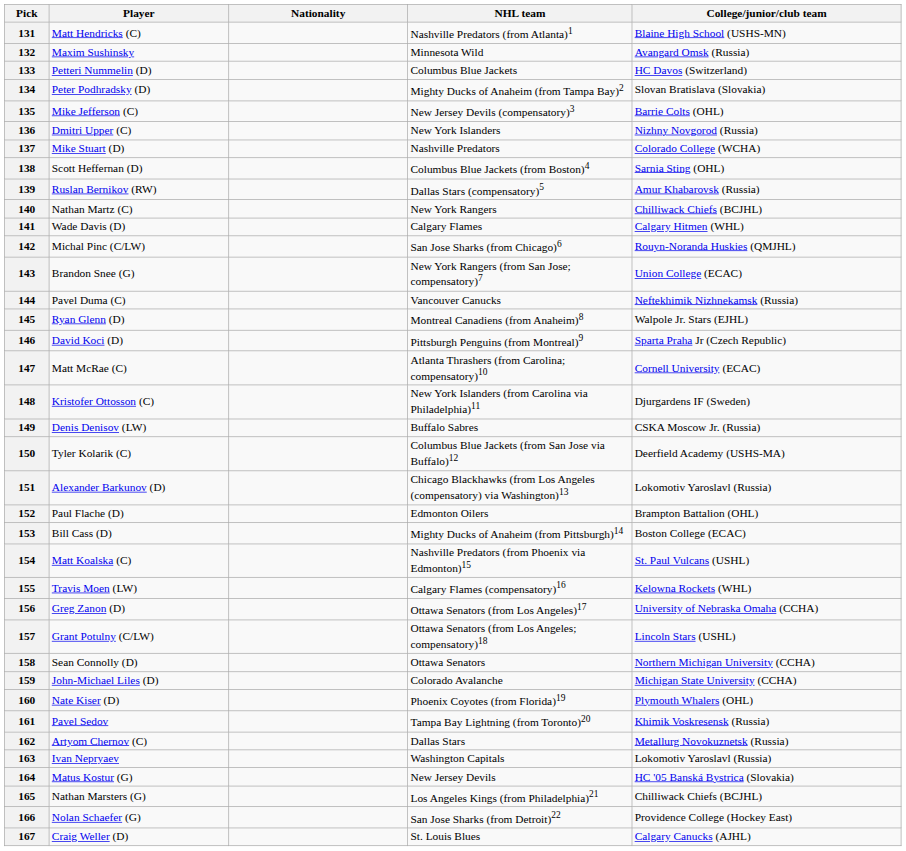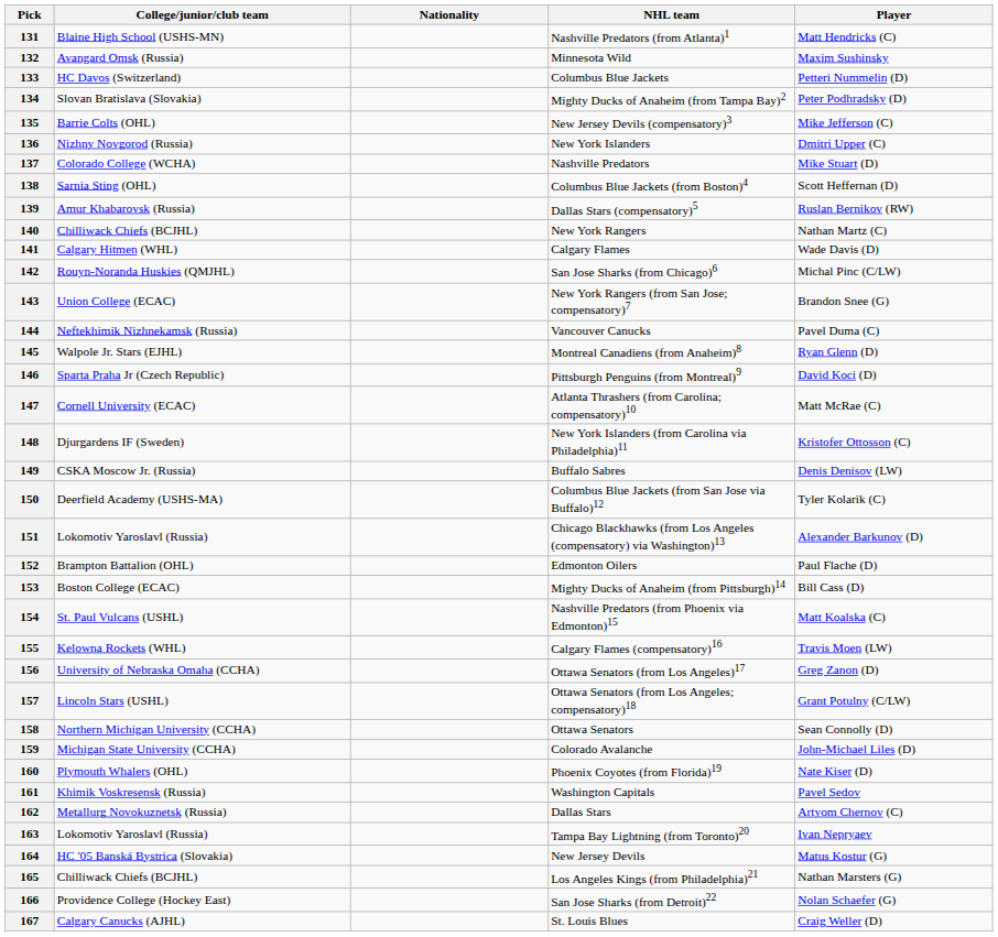 <table class="wikitable" style="width: 100%">
 <tr>
 <th bgcolor="#DDDDFF" width="5%">Pick</th>
-<th bgcolor="#DDDDFF" width="20%">Player</th>
+<th bgcolor="#DDDDFF" width="30%">College/junior/club team</th>
 <th bgcolor="#DDDDFF" width="20%">Nationality</th>
 <th bgcolor="#DDDDFF" width="25%">NHL team</th>
-<th bgcolor="#DDDDFF" width="30%">College/junior/club team</th>
+<th bgcolor="#DDDDFF" width="20%">Player</th>
 </tr>
 <tr>
 <th>131</th>
-<td><a href='#'>Matt Hendricks</a> (C)</td>
+<td><a href='#'>Blaine High School</a> (USHS-MN)</td>
 <td></td>
 <td>Nashville Predators (from Atlanta)<sup>1</sup></td>
-<td><a href='#'>Blaine High School</a> (USHS-MN)</td>
+<td><a href='#'>Matt Hendricks</a> (C)</td>
 </tr>
 <tr>
 <th>132</th>
-<td><a href='#'>Maxim Sushinsky</a></td>
+<td><a href='#'>Avangard Omsk</a> (Russia)</td>
 <td></td>
 <td>Minnesota Wild</td>
-<td><a href='#'>Avangard Omsk</a> (Russia)</td>
+<td><a href='#'>Maxim Sushinsky</a></td>
 </tr>
 <tr>
 <th>133</th>
-<td><a href='#'>Petteri Nummelin</a> (D)</td>
+<td><a href='#'>HC Davos</a> (Switzerland)</td>
 <td></td>
 <td>Columbus Blue Jackets</td>
-<td><a href='#'>HC Davos</a> (Switzerland)</td>
+<td><a href='#'>Petteri Nummelin</a> (D)</td>
 </tr>
 <tr>
 <th>134</th>
-<td><a href='#'>Peter Podhradsky</a> (D)</td>
+<td>Slovan Bratislava (Slovakia)</td>
 <td></td>
 <td>Mighty Ducks of Anaheim (from Tampa Bay)<sup>2</sup></td>
-<td>Slovan Bratislava (Slovakia)</td>
+<td><a href='#'>Peter Podhradsky</a> (D)</td>
 </tr>
 <tr>
 <th>135</th>
-<td><a href='#'>Mike Jefferson</a> (C)</td>
+<td><a href='#'>Barrie Colts</a> (OHL)</td>
 <td></td>
 <td>New Jersey Devils (compensatory)<sup>3</sup></td>
-<td><a href='#'>Barrie Colts</a> (OHL)</td>
+<td><a href='#'>Mike Jefferson</a> (C)</td>
 </tr>
 <tr>
 <th>136</th>
-<td><a href='#'>Dmitri Upper</a> (C)</td>
+<td><a href='#'>Nizhny Novgorod</a> (Russia)</td>
 <td></td>
 <td>New York Islanders</td>
-<td><a href='#'>Nizhny Novgorod</a> (Russia)</td>
+<td><a href='#'>Dmitri Upper</a> (C)</td>
 </tr>
 <tr>
 <th>137</th>
-<td><a href='#'>Mike Stuart</a> (D)</td>
+<td><a href='#'>Colorado College</a> (WCHA)</td>
 <td></td>
 <td>Nashville Predators</td>
-<td><a href='#'>Colorado College</a> (WCHA)</td>
+<td><a href='#'>Mike Stuart</a> (D)</td>
 </tr>
 <tr>
 <th>138</th>
-<td>Scott Heffernan (D)</td>
+<td><a href='#'>Sarnia Sting</a> (OHL)</td>
 <td></td>
 <td>Columbus Blue Jackets (from Boston)<sup>4</sup></td>
-<td><a href='#'>Sarnia Sting</a> (OHL)</td>
+<td>Scott Heffernan (D)</td>
 </tr>
 <tr>
 <th>139</th>
-<td><a href='#'>Ruslan Bernikov</a> (RW)</td>
+<td><a href='#'>Amur Khabarovsk</a> (Russia)</td>
 <td></td>
 <td>Dallas Stars (compensatory)<sup>5</sup></td>
-<td><a href='#'>Amur Khabarovsk</a> (Russia)</td>
+<td><a href='#'>Ruslan Bernikov</a> (RW)</td>
 </tr>
 <tr>
 <th>140</th>
-<td>Nathan Martz (C)</td>
+<td><a href='#'>Chilliwack Chiefs</a> (BCJHL)</td>
 <td></td>
 <td>New York Rangers</td>
-<td><a href='#'>Chilliwack Chiefs</a> (BCJHL)</td>
+<td>Nathan Martz (C)</td>
 </tr>
 <tr>
 <th>141</th>
-<td>Wade Davis (D)</td>
+<td><a href='#'>Calgary Hitmen</a> (WHL)</td>
 <td></td>
 <td>Calgary Flames</td>
-<td><a href='#'>Calgary Hitmen</a> (WHL)</td>
+<td>Wade Davis (D)</td>
 </tr>
 <tr>
 <th>142</th>
-<td>Michal Pinc (C/LW)</td>
+<td><a href='#'>Rouyn-Noranda Huskies</a> (QMJHL)</td>
 <td></td>
 <td>San Jose Sharks (from Chicago)<sup>6</sup></td>
-<td><a href='#'>Rouyn-Noranda Huskies</a> (QMJHL)</td>
+<td>Michal Pinc (C/LW)</td>
 </tr>
 <tr>
 <th>143</th>
-<td>Brandon Snee (G)</td>
+<td><a href='#'>Union College</a> (ECAC)</td>
 <td></td>
 <td>New York Rangers (from San Jose; compensatory)<sup>7</sup></td>
-<td><a href='#'>Union College</a> (ECAC)</td>
+<td>Brandon Snee (G)</td>
 </tr>
 <tr>
 <th>144</th>
-<td>Pavel Duma (C)</td>
+<td><a href='#'>Neftekhimik Nizhnekamsk</a> (Russia)</td>
 <td></td>
 <td>Vancouver Canucks</td>
-<td><a href='#'>Neftekhimik Nizhnekamsk</a> (Russia)</td>
+<td>Pavel Duma (C)</td>
 </tr>
 <tr>
 <th>145</th>
-<td><a href='#'>Ryan Glenn</a> (D)</td>
+<td>Walpole Jr. Stars (EJHL)</td>
 <td></td>
 <td>Montreal Canadiens (from Anaheim)<sup>8</sup></td>
-<td>Walpole Jr. Stars (EJHL)</td>
+<td><a href='#'>Ryan Glenn</a> (D)</td>
 </tr>
 <tr>
 <th>146</th>
-<td><a href='#'>David Koci</a> (D)</td>
+<td><a href='#'>Sparta Praha</a> Jr (Czech Republic)</td>
 <td></td>
 <td>Pittsburgh Penguins (from Montreal)<sup>9</sup></td>
-<td><a href='#'>Sparta Praha</a> Jr (Czech Republic)</td>
+<td><a href='#'>David Koci</a> (D)</td>
 </tr>
 <tr>
 <th>147</th>
-<td>Matt McRae (C)</td>
+<td><a href='#'>Cornell University</a> (ECAC)</td>
 <td></td>
 <td>Atlanta Thrashers (from Carolina; compensatory)<sup>10</sup></td>
-<td><a href='#'>Cornell University</a> (ECAC)</td>
+<td>Matt McRae (C)</td>
 </tr>
 <tr>
 <th>148</th>
-<td><a href='#'>Kristofer Ottosson</a> (C)</td>
+<td>Djurgardens IF (Sweden)</td>
 <td></td>
 <td>New York Islanders (from Carolina via Philadelphia)<sup>11</sup></td>
-<td>Djurgardens IF (Sweden)</td>
+<td><a href='#'>Kristofer Ottosson</a> (C)</td>
 </tr>
 <tr>
 <th>149</th>
-<td><a href='#'>Denis Denisov</a> (LW)</td>
+<td>CSKA Moscow Jr. (Russia)</td>
 <td></td>
 <td>Buffalo Sabres</td>
-<td>CSKA Moscow Jr. (Russia)</td>
+<td><a href='#'>Denis Denisov</a> (LW)</td>
 </tr>
 <tr>
 <th>150</th>
-<td>Tyler Kolarik (C)</td>
+<td>Deerfield Academy (USHS-MA)</td>
 <td></td>
 <td>Columbus Blue Jackets (from San Jose via Buffalo)<sup>12</sup></td>
-<td>Deerfield Academy (USHS-MA)</td>
+<td>Tyler Kolarik (C)</td>
 </tr>
 <tr>
 <th>151</th>
-<td><a href='#'>Alexander Barkunov</a> (D)</td>
+<td>Lokomotiv Yaroslavl (Russia)</td>
 <td></td>
 <td>Chicago Blackhawks (from Los Angeles (compensatory) via Washington)<sup>13</sup></td>
-<td>Lokomotiv Yaroslavl (Russia)</td>
+<td><a href='#'>Alexander Barkunov</a> (D)</td>
 </tr>
 <tr>
 <th>152</th>
-<td>Paul Flache (D)</td>
+<td>Brampton Battalion (OHL)</td>
 <td></td>
 <td>Edmonton Oilers</td>
-<td>Brampton Battalion (OHL)</td>
+<td>Paul Flache (D)</td>
 </tr>
 <tr>
 <th>153</th>
-<td>Bill Cass (D)</td>
+<td>Boston College (ECAC)</td>
 <td></td>
 <td>Mighty Ducks of Anaheim (from Pittsburgh)<sup>14</sup></td>
-<td>Boston College (ECAC)</td>
+<td>Bill Cass (D)</td>
 </tr>
 <tr>
 <th>154</th>
-<td><a href='#'>Matt Koalska</a> (C)</td>
+<td><a href='#'>St. Paul Vulcans</a> (USHL)</td>
 <td></td>
 <td>Nashville Predators (from Phoenix via Edmonton)<sup>15</sup></td>
-<td><a href='#'>St. Paul Vulcans</a> (USHL)</td>
+<td><a href='#'>Matt Koalska</a> (C)</td>
 </tr>
 <tr>
 <th>155</th>
-<td><a href='#'>Travis Moen</a> (LW)</td>
+<td><a href='#'>Kelowna Rockets</a> (WHL)</td>
 <td></td>
 <td>Calgary Flames (compensatory)<sup>16</sup></td>
-<td><a href='#'>Kelowna Rockets</a> (WHL)</td>
+<td><a href='#'>Travis Moen</a> (LW)</td>
 </tr>
 <tr>
 <th>156</th>
-<td><a href='#'>Greg Zanon</a> (D)</td>
+<td><a href='#'>University of Nebraska Omaha</a> (CCHA)</td>
 <td></td>
 <td>Ottawa Senators (from Los Angeles)<sup>17</sup></td>
-<td><a href='#'>University of Nebraska Omaha</a> (CCHA)</td>
+<td><a href='#'>Greg Zanon</a> (D)</td>
 </tr>
 <tr>
 <th>157</th>
-<td><a href='#'>Grant Potulny</a> (C/LW)</td>
+<td><a href='#'>Lincoln Stars</a> (USHL)</td>
 <td></td>
 <td>Ottawa Senators (from Los Angeles; compensatory)<sup>18</sup></td>
-<td><a href='#'>Lincoln Stars</a> (USHL)</td>
+<td><a href='#'>Grant Potulny</a> (C/LW)</td>
 </tr>
 <tr>
 <th>158</th>
-<td>Sean Connolly (D)</td>
+<td><a href='#'>Northern Michigan University</a> (CCHA)</td>
 <td></td>
 <td>Ottawa Senators</td>
-<td><a href='#'>Northern Michigan University</a> (CCHA)</td>
+<td>Sean Connolly (D)</td>
 </tr>
 <tr>
 <th>159</th>
-<td><a href='#'>John-Michael Liles</a> (D)</td>
+<td><a href='#'>Michigan State University</a> (CCHA)</td>
 <td></td>
 <td>Colorado Avalanche</td>
-<td><a href='#'>Michigan State University</a> (CCHA)</td>
+<td><a href='#'>John-Michael Liles</a> (D)</td>
 </tr>
 <tr>
 <th>160</th>
-<td><a href='#'>Nate Kiser</a> (D)</td>
+<td><a href='#'>Plymouth Whalers</a> (OHL)</td>
 <td></td>
 <td>Phoenix Coyotes (from Florida)<sup>19</sup></td>
-<td><a href='#'>Plymouth Whalers</a> (OHL)</td>
+<td><a href='#'>Nate Kiser</a> (D)</td>
 </tr>
 <tr>
 <th>161</th>
+<td><a href='#'>Khimik Voskresensk</a> (Russia)</td>
+<td></td>
+<td>Washington Capitals</td>
 <td><a href='#'>Pavel Sedov</a></td>
-<td></td>
-<td>Tampa Bay Lightning (from Toronto)<sup>20</sup></td>
-<td><a href='#'>Khimik Voskresensk</a> (Russia)</td>
 </tr>
 <tr>
 <th>162</th>
-<td><a href='#'>Artyom Chernov</a> (C)</td>
+<td><a href='#'>Metallurg Novokuznetsk</a> (Russia)</td>
 <td></td>
 <td>Dallas Stars</td>
-<td><a href='#'>Metallurg Novokuznetsk</a> (Russia)</td>
+<td><a href='#'>Artyom Chernov</a> (C)</td>
 </tr>
 <tr>
 <th>163</th>
+<td>Lokomotiv Yaroslavl (Russia)</td>
+<td></td>
+<td>Tampa Bay Lightning (from Toronto)<sup>20</sup></td>
 <td><a href='#'>Ivan Nepryaev</a></td>
-<td></td>
-<td>Washington Capitals</td>
-<td>Lokomotiv Yaroslavl (Russia)</td>
 </tr>
 <tr>
 <th>164</th>
-<td><a href='#'>Matus Kostur</a> (G)</td>
+<td><a href='#'>HC '05 Banská Bystrica</a> (Slovakia)</td>
 <td></td>
 <td>New Jersey Devils</td>
-<td><a href='#'>HC '05 Banská Bystrica</a> (Slovakia)</td>
+<td><a href='#'>Matus Kostur</a> (G)</td>
 </tr>
 <tr>
 <th>165</th>
-<td>Nathan Marsters (G)</td>
+<td>Chilliwack Chiefs (BCJHL)</td>
 <td></td>
 <td>Los Angeles Kings (from Philadelphia)<sup>21</sup></td>
-<td>Chilliwack Chiefs (BCJHL)</td>
+<td>Nathan Marsters (G)</td>
 </tr>
 <tr>
 <th>166</th>
-<td><a href='#'>Nolan Schaefer</a> (G)</td>
+<td>Providence College (Hockey East)</td>
 <td></td>
 <td>San Jose Sharks (from Detroit)<sup>22</sup></td>
-<td>Providence College (Hockey East)</td>
+<td><a href='#'>Nolan Schaefer</a> (G)</td>
 </tr>
 <tr>
 <th>167</th>
-<td><a href='#'>Craig Weller</a> (D)</td>
+<td><a href='#'>Calgary Canucks</a> (AJHL)</td>
 <td></td>
 <td>St. Louis Blues</td>
-<td><a href='#'>Calgary Canucks</a> (AJHL)</td>
+<td><a href='#'>Craig Weller</a> (D)</td>
 </tr>
 </table>
